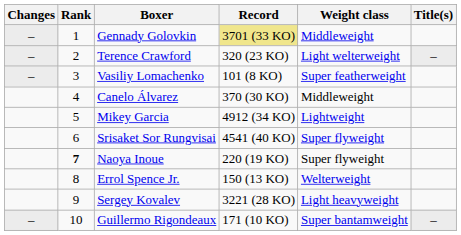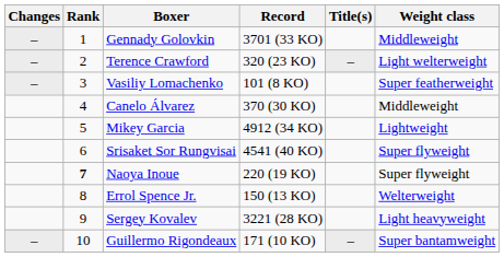 <table class="wikitable ">
 <tr>
 <th>Changes</th>
 <th>Rank</th>
 <th>Boxer</th>
 <th>Record</th>
+<th>Title(s)</th>
 <th>Weight class</th>
-<th>Title(s)</th>
 </tr>
 <tr>
 <td align=center bgcolor=#ECECEC>–</td>
 <td align=center>1</td>
 <td><a href='#'>Gennady Golovkin</a></td>
-<td style="background: khaki;">3701 (33 KO)</td>
+<td>3701 (33 KO)</td>
+<td></td>
 <td><a href='#'>Middleweight</a></td>
-<td></td>
 </tr>
 <tr>
 <td align=center bgcolor=#ECECEC>–</td>
 <td align=center>2</td>
 <td><a href='#'>Terence Crawford</a></td>
 <td>320 (23 KO)</td>
+<td align=center bgcolor=#ECECEC data-sort-value="Z">–</td>
 <td><a href='#'>Light welterweight</a></td>
-<td align=center bgcolor=#ECECEC data-sort-value="Z">–</td>
 </tr>
 <tr>
 <td align=center bgcolor=#ECECEC>–</td>
 <td align=center>3</td>
 <td><a href='#'>Vasiliy Lomachenko</a></td>
 <td>101 (8 KO)</td>
+<td></td>
 <td><a href='#'>Super featherweight</a></td>
-<td></td>
 </tr>
 <tr>
 <td align=center></td>
 <td align=center>4</td>
 <td><a href='#'>Canelo Álvarez</a></td>
 <td>370 (30 KO)</td>
+<td></td>
 <td>Middleweight</td>
-<td></td>
 </tr>
 <tr>
 <td align=center></td>
 <td align=center>5</td>
 <td><a href='#'>Mikey Garcia</a></td>
 <td>4912 (34 KO)</td>
+<td></td>
 <td><a href='#'>Lightweight</a></td>
-<td></td>
 </tr>
 <tr>
 <td align=center></td>
 <td align=center>6</td>
 <td><a href='#'>Srisaket Sor Rungvisai</a></td>
 <td>4541 (40 KO)</td>
+<td></td>
 <td><a href='#'>Super flyweight</a></td>
-<td></td>
 </tr>
 <tr>
 <td align=center></td>
 <td align=center><strong>7</strong></td>
 <td><a href='#'>Naoya Inoue</a></td>
 <td>220 (19 KO)</td>
+<td></td>
 <td>Super flyweight</td>
-<td></td>
 </tr>
 <tr>
 <td align=center></td>
 <td align=center>8</td>
 <td><a href='#'>Errol Spence Jr.</a></td>
 <td>150 (13 KO)</td>
+<td></td>
 <td><a href='#'>Welterweight</a></td>
-<td></td>
 </tr>
 <tr>
 <td align=center></td>
 <td align=center>9</td>
 <td><a href='#'>Sergey Kovalev</a></td>
 <td>3221 (28 KO)</td>
+<td></td>
 <td><a href='#'>Light heavyweight</a></td>
-<td></td>
 </tr>
 <tr>
 <td align=center bgcolor=#ECECEC>–</td>
 <td align=center>10</td>
 <td><a href='#'>Guillermo Rigondeaux</a></td>
 <td>171 (10 KO)</td>
+<td align=center bgcolor=#ECECEC data-sort-value="Z">–</td>
 <td><a href='#'>Super bantamweight</a></td>
-<td align=center bgcolor=#ECECEC data-sort-value="Z">–</td>
 </tr>
 </table>
